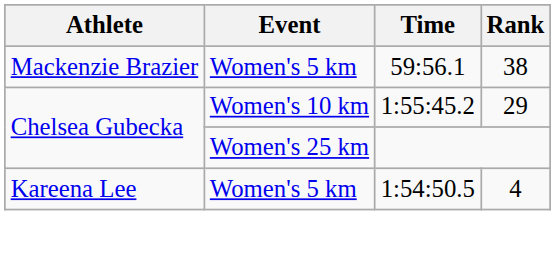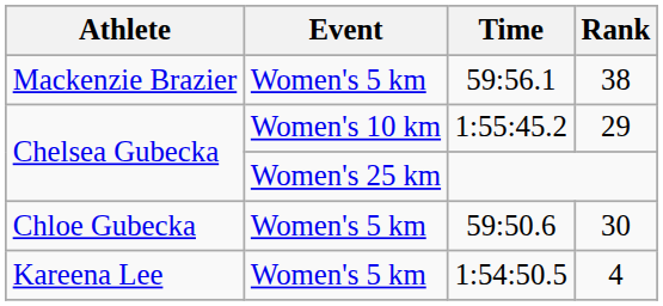 <table class=wikitable style="font-size:90%;">
 <tr>
 <th>Athlete</th>
 <th>Event</th>
 <th>Time</th>
 <th>Rank</th>
 </tr>
 <tr align=center>
 <td align=left><a href='#'>Mackenzie Brazier</a></td>
 <td align=left><a href='#'>Women's 5 km</a></td>
 <td>59:56.1</td>
 <td>38</td>
 </tr>
 <tr align=center>
 <td align=left rowspan=2><a href='#'>Chelsea Gubecka</a></td>
 <td align=left><a href='#'>Women's 10 km</a></td>
 <td>1:55:45.2</td>
 <td>29</td>
 </tr>
 <tr align=center>
 <td align=left><a href='#'>Women's 25 km</a></td>
 <td colspan=2></td>
 </tr>
 <tr align=center>
+<td align=left><a href='#'>Chloe Gubecka</a></td>
+<td align=left><a href='#'>Women's 5 km</a></td>
+<td>59:50.6</td>
+<td>30</td>
+</tr>
+<tr align=center>
 <td align=left><a href='#'>Kareena Lee</a></td>
 <td align=left><a href='#'>Women's 5 km</a></td>
 <td>1:54:50.5</td>
 <td>4</td>
 </tr>
 </table>
